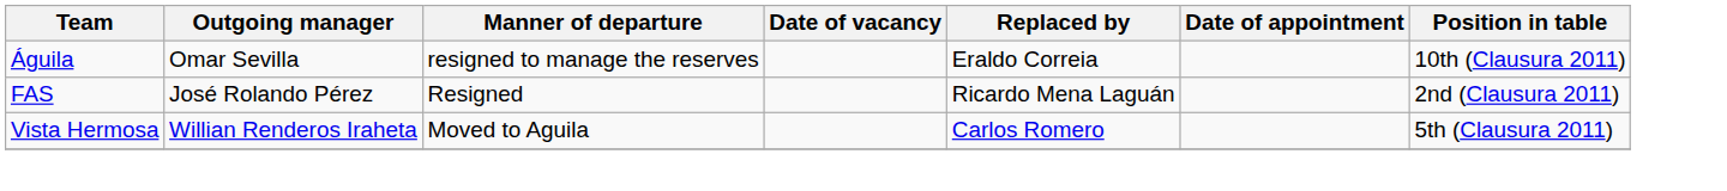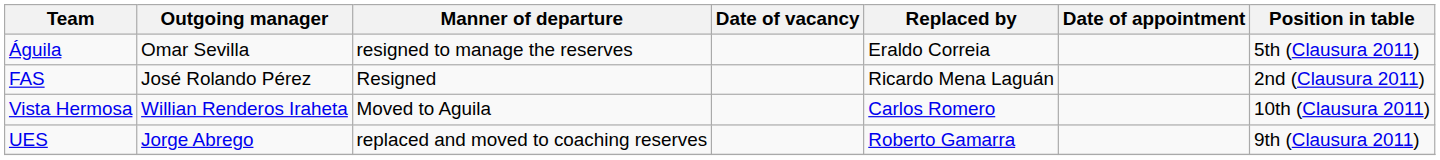 <table class="wikitable">
 <tr>
 <th>Team</th>
 <th>Outgoing manager</th>
 <th>Manner of departure</th>
 <th>Date of vacancy</th>
 <th>Replaced by</th>
 <th>Date of appointment</th>
 <th>Position in table</th>
 </tr>
 <tr>
 <td><a href='#'>Águila</a></td>
 <td> Omar Sevilla</td>
 <td>resigned to manage the reserves</td>
 <td></td>
 <td> Eraldo Correia</td>
 <td></td>
-<td>10th (<a href='#'>Clausura 2011</a>)</td>
+<td>5th (<a href='#'>Clausura 2011</a>)</td>
 </tr>
 <tr>
 <td><a href='#'>FAS</a></td>
 <td> José Rolando Pérez</td>
 <td>Resigned</td>
 <td></td>
 <td> Ricardo Mena Laguán</td>
 <td></td>
 <td>2nd (<a href='#'>Clausura 2011</a>)</td>
 </tr>
 <tr>
 <td><a href='#'>Vista Hermosa</a></td>
 <td> <a href='#'>Willian Renderos Iraheta</a></td>
 <td>Moved to Aguila</td>
 <td></td>
 <td> <a href='#'>Carlos Romero</a></td>
 <td></td>
-<td>5th (<a href='#'>Clausura 2011</a>)</td>
+<td>10th (<a href='#'>Clausura 2011</a>)</td>
+</tr>
+<tr>
+<td><a href='#'>UES</a></td>
+<td> <a href='#'>Jorge Abrego</a></td>
+<td>replaced and moved to coaching reserves</td>
+<td></td>
+<td> <a href='#'>Roberto Gamarra</a></td>
+<td></td>
+<td>9th (<a href='#'>Clausura 2011</a>)</td>
 </tr>
 <tr>
 </tr>
 </table>
